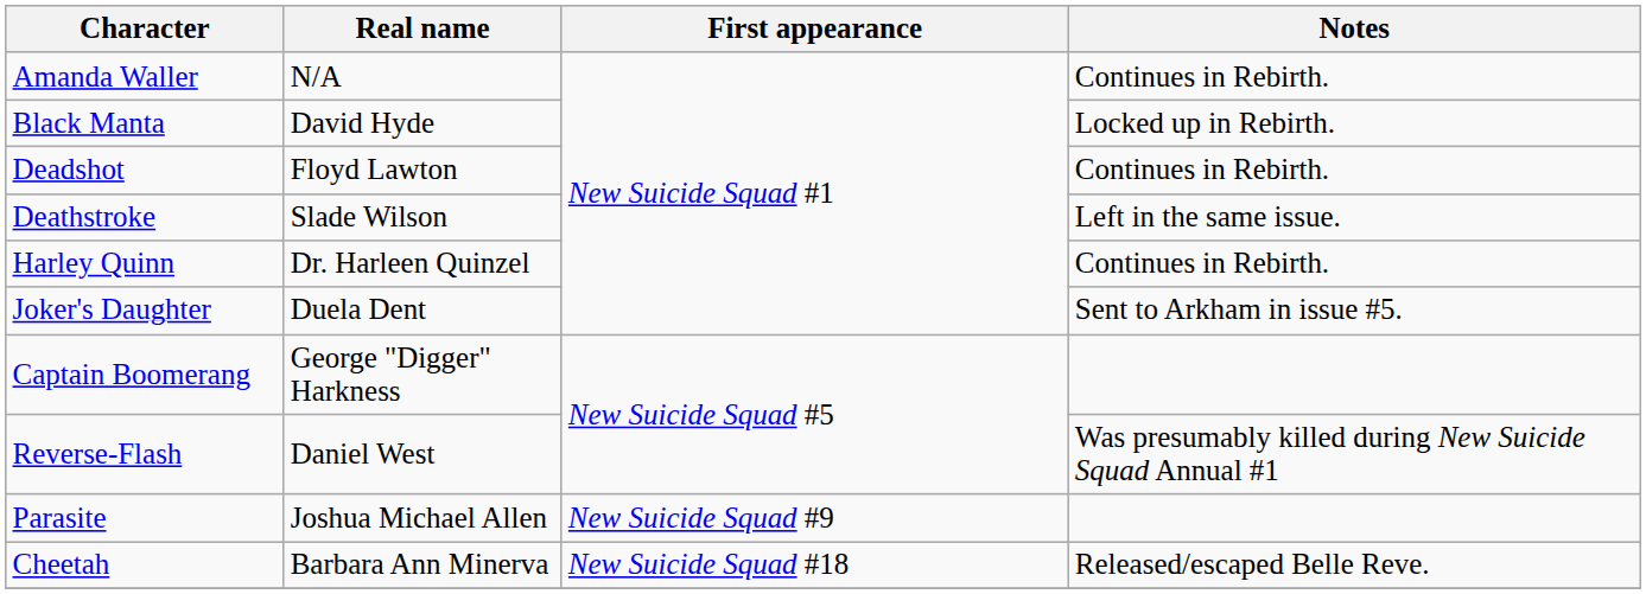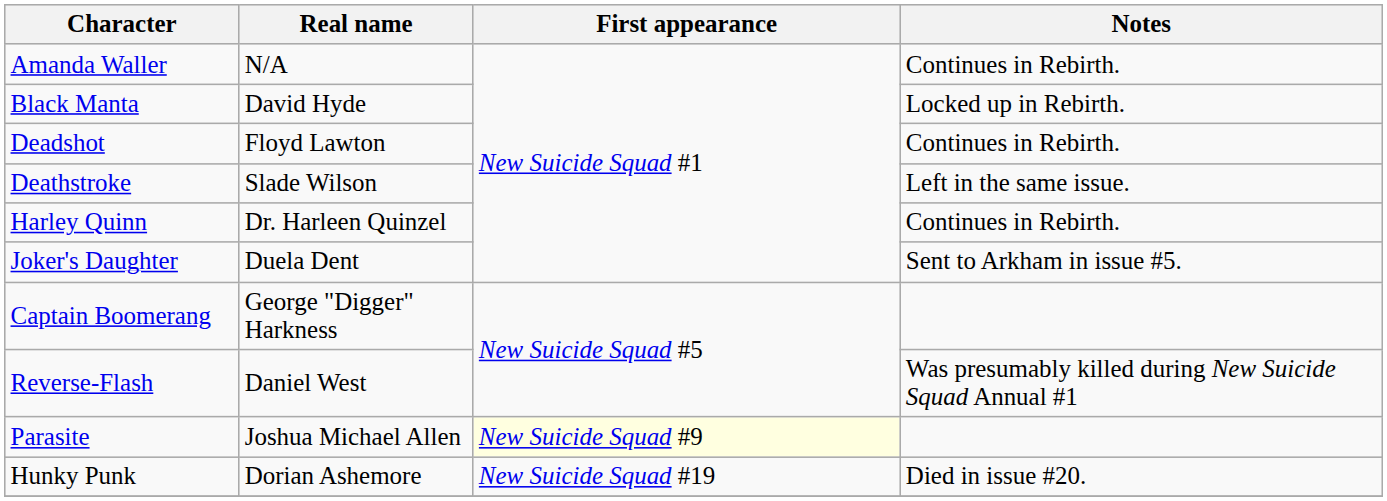 <table class="wikitable" width=100%>
 <tr carl>
 <th width=17%>Character</th>
 <th width=17%>Real name</th>
 <th width=31%>First appearance</th>
 <th width=35%>Notes</th>
 </tr>
 <tr>
 <td><a href='#'>Amanda Waller</a></td>
 <td>N/A</td>
 <td rowspan="6"><em><a href='#'>New Suicide Squad</a></em> #1</td>
 <td>Continues in Rebirth.</td>
 </tr>
 <tr>
 <td><a href='#'>Black Manta</a></td>
 <td>David Hyde</td>
 <td>Locked up in Rebirth.</td>
 </tr>
 <tr>
 <td><a href='#'>Deadshot</a></td>
 <td>Floyd Lawton</td>
 <td>Continues in Rebirth.</td>
 </tr>
 <tr>
 <td><a href='#'>Deathstroke</a></td>
 <td>Slade Wilson</td>
 <td>Left in the same issue.</td>
 </tr>
 <tr>
 <td><a href='#'>Harley Quinn</a></td>
 <td>Dr. Harleen Quinzel</td>
 <td>Continues in Rebirth.</td>
 </tr>
 <tr>
 <td><a href='#'>Joker's Daughter</a></td>
 <td>Duela Dent</td>
 <td>Sent to Arkham in issue #5.</td>
 </tr>
 <tr>
 <td><a href='#'>Captain Boomerang</a></td>
 <td>George "Digger" Harkness</td>
 <td rowspan="2"><em><a href='#'>New Suicide Squad</a></em> #5</td>
 <td></td>
 </tr>
 <tr>
 <td><a href='#'>Reverse-Flash</a></td>
 <td>Daniel West</td>
 <td>Was presumably killed during <em>New Suicide Squad</em> Annual #1</td>
 </tr>
 <tr>
 <td><a href='#'>Parasite</a></td>
 <td>Joshua Michael Allen</td>
-<td><em><a href='#'>New Suicide Squad</a></em> #9</td>
+<td style="background: lightyellow;"><em><a href='#'>New Suicide Squad</a></em> #9</td>
 <td></td>
 </tr>
 <tr>
-<td><a href='#'>Cheetah</a></td>
-<td>Barbara Ann Minerva</td>
-<td><em><a href='#'>New Suicide Squad</a></em> #18</td>
-<td>Released/escaped Belle Reve.</td>
+<td>Hunky Punk</td>
+<td>Dorian Ashemore</td>
+<td><em><a href='#'>New Suicide Squad</a></em> #19</td>
+<td>Died in issue #20.</td>
 </tr>
 <tr>
 </tr>
 </table>
